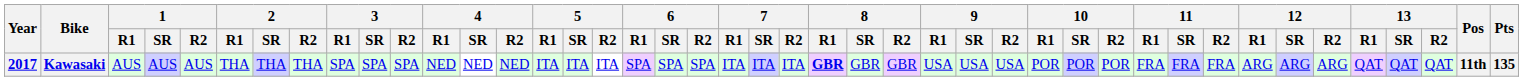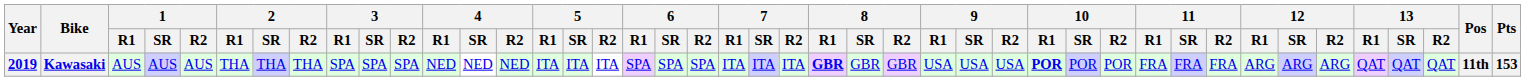 <table class="wikitable" style="text-align:center; font-size:90%">
 <tr>
 <th valign="middle" rowspan=2>Year</th>
 <th valign="middle" rowspan=2>Bike</th>
 <th colspan=3>1</th>
 <th colspan=3>2</th>
 <th colspan=3>3</th>
 <th colspan=3>4</th>
 <th colspan=3>5</th>
 <th colspan=3>6</th>
 <th colspan=3>7</th>
 <th colspan=3>8</th>
 <th colspan=3>9</th>
 <th colspan=3>10</th>
 <th colspan=3>11</th>
 <th colspan=3>12</th>
 <th colspan=3>13</th>
 <th rowspan=2>Pos</th>
 <th rowspan=2>Pts</th>
 </tr>
 <tr>
 <th>R1</th>
 <th>SR</th>
 <th>R2</th>
 <th>R1</th>
 <th>SR</th>
 <th>R2</th>
 <th>R1</th>
 <th>SR</th>
 <th>R2</th>
 <th>R1</th>
 <th>SR</th>
 <th>R2</th>
 <th>R1</th>
 <th>SR</th>
 <th>R2</th>
 <th>R1</th>
 <th>SR</th>
 <th>R2</th>
 <th>R1</th>
 <th>SR</th>
 <th>R2</th>
 <th>R1</th>
 <th>SR</th>
 <th>R2</th>
 <th>R1</th>
 <th>SR</th>
 <th>R2</th>
 <th>R1</th>
 <th>SR</th>
 <th>R2</th>
 <th>R1</th>
 <th>SR</th>
 <th>R2</th>
 <th>R1</th>
 <th>SR</th>
 <th>R2</th>
 <th>R1</th>
 <th>SR</th>
 <th>R2</th>
 </tr>
 <tr>
-<th><a href='#'>2017</a></th>
+<th><a href='#'>2019</a></th>
 <th><a href='#'>Kawasaki</a></th>
 <td style="background:#dfffdf;"><a href='#'>AUS</a><br></td>
 <td style="background:#cfcfff;"><a href='#'>AUS</a><br></td>
 <td style="background:#dfffdf;"><a href='#'>AUS</a><br></td>
 <td style="background:#dfffdf;"><a href='#'>THA</a><br></td>
 <td style="background:#cfcfff;"><a href='#'>THA</a><br></td>
 <td style="background:#dfffdf;"><a href='#'>THA</a><br></td>
 <td style="background:#dfffdf;"><a href='#'>SPA</a><br></td>
 <td style="background:#dfffdf;"><a href='#'>SPA</a><br></td>
 <td style="background:#dfffdf;"><a href='#'>SPA</a><br></td>
 <td style="background:#dfffdf;"><a href='#'>NED</a><br></td>
 <td style="background:#ffffff;"><a href='#'>NED</a><br></td>
 <td style="background:#dfffdf;"><a href='#'>NED</a><br></td>
 <td style="background:#dfffdf;"><a href='#'>ITA</a><br></td>
 <td style="background:#dfffdf;"><a href='#'>ITA</a><br></td>
 <td style="background:#ffffff;"><a href='#'>ITA</a><br></td>
 <td style="background:#efcfff;"><a href='#'>SPA</a><br></td>
 <td style="background:#dfffdf;"><a href='#'>SPA</a><br></td>
 <td style="background:#dfffdf;"><a href='#'>SPA</a><br></td>
 <td style="background:#dfffdf;"><a href='#'>ITA</a><br></td>
 <td style="background:#cfcfff;"><a href='#'>ITA</a><br></td>
 <td style="background:#dfffdf;"><a href='#'>ITA</a><br></td>
 <td style="background:#efcfff;"><strong><a href='#'>GBR</a><br></strong></td>
 <td style="background:#dfffdf;"><a href='#'>GBR</a><br></td>
 <td style="background:#efcfff;"><a href='#'>GBR</a><br></td>
 <td style="background:#dfffdf;"><a href='#'>USA</a><br></td>
 <td style="background:#dfffdf;"><a href='#'>USA</a><br></td>
 <td style="background:#dfffdf;"><a href='#'>USA</a><br></td>
-<td style="background:#dfffdf;"><a href='#'>POR</a><br></td>
+<td style="background:#dfffdf;"><strong><a href='#'>POR</a><br></strong></td>
 <td style="background:#cfcfff;"><a href='#'>POR</a><br></td>
 <td style="background:#dfffdf;"><a href='#'>POR</a><br></td>
 <td style="background:#dfffdf;"><a href='#'>FRA</a><br></td>
 <td style="background:#cfcfff;"><a href='#'>FRA</a><br></td>
 <td style="background:#dfffdf;"><a href='#'>FRA</a><br></td>
 <td style="background:#dfffdf;"><a href='#'>ARG</a><br></td>
 <td style="background:#cfcfff;"><a href='#'>ARG</a><br></td>
 <td style="background:#dfffdf;"><a href='#'>ARG</a><br></td>
 <td style="background:#efcfff;"><a href='#'>QAT</a><br></td>
 <td style="background:#cfcfff;"><a href='#'>QAT</a><br></td>
 <td style="background:#dfffdf;"><a href='#'>QAT</a><br></td>
 <th>11th</th>
-<th>135</th>
+<th>153</th>
 </tr>
 </table>
